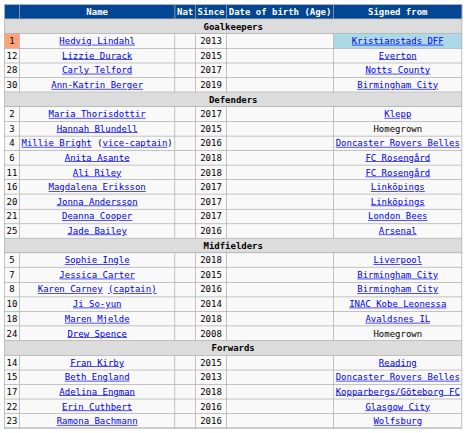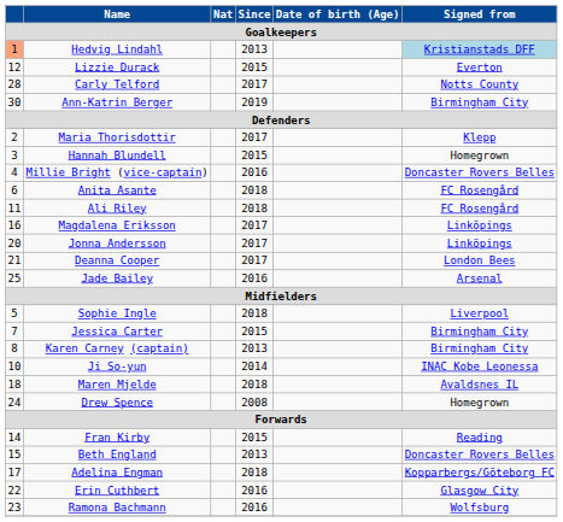 <table class="wikitable" style="text-align:center;">
 <tr>
 <th style="background:#034694; color:white; text-align:center;"></th>
 <th style="background:#034694; color:white; text-align:center;">Name</th>
 <th style="background:#034694; color:white; text-align:center;">Nat</th>
 <th style="background:#034694; color:white; text-align:center;">Since</th>
 <th style="background:#034694; color:white; text-align:center;">Date of birth (Age)</th>
 <th style="background:#034694; color:white; text-align:center;">Signed from</th>
 </tr>
 <tr>
 <th colspan="6" style="background:#dcdcdc; text-align:center;">Goalkeepers</th>
 </tr>
 <tr>
 <td style="background: lightsalmon;">1</td>
 <td><a href='#'>Hedvig Lindahl</a></td>
 <td></td>
 <td>2013</td>
 <td></td>
 <td style="background: lightblue;"> <a href='#'>Kristianstads DFF</a></td>
 </tr>
 <tr>
 <td>12</td>
 <td><a href='#'>Lizzie Durack</a></td>
 <td></td>
 <td>2015</td>
 <td></td>
 <td> <a href='#'>Everton</a></td>
 </tr>
 <tr>
 <td>28</td>
 <td><a href='#'>Carly Telford</a></td>
 <td></td>
 <td>2017</td>
 <td></td>
 <td> <a href='#'>Notts County</a></td>
 </tr>
 <tr>
 <td>30</td>
 <td><a href='#'>Ann-Katrin Berger</a></td>
 <td></td>
 <td>2019</td>
 <td></td>
 <td> <a href='#'>Birmingham City</a></td>
 </tr>
 <tr>
 <th colspan="7" style="background:#dcdcdc; text-align:center;">Defenders</th>
 </tr>
 <tr>
 <td>2</td>
 <td><a href='#'>Maria Thorisdottir</a></td>
 <td></td>
 <td>2017</td>
 <td></td>
 <td> <a href='#'>Klepp</a></td>
 </tr>
 <tr>
 <td>3</td>
 <td><a href='#'>Hannah Blundell</a></td>
 <td></td>
 <td>2015</td>
 <td></td>
 <td>Homegrown</td>
 </tr>
 <tr>
 <td>4</td>
 <td><a href='#'>Millie Bright</a> (<a href='#'>vice-captain</a>)</td>
 <td></td>
 <td>2016</td>
 <td></td>
 <td> <a href='#'>Doncaster Rovers Belles</a></td>
 </tr>
 <tr>
 <td>6</td>
 <td><a href='#'>Anita Asante</a></td>
 <td></td>
 <td>2018</td>
 <td></td>
 <td> <a href='#'>FC Rosengård</a></td>
 </tr>
 <tr>
 <td>11</td>
 <td><a href='#'>Ali Riley</a></td>
 <td></td>
 <td>2018</td>
 <td></td>
 <td> <a href='#'>FC Rosengård</a></td>
 </tr>
 <tr>
 <td>16</td>
 <td><a href='#'>Magdalena Eriksson</a></td>
 <td></td>
 <td>2017</td>
 <td></td>
 <td> <a href='#'>Linköpings</a></td>
 </tr>
 <tr>
 <td>20</td>
 <td><a href='#'>Jonna Andersson</a></td>
 <td></td>
 <td>2017</td>
 <td></td>
 <td> <a href='#'>Linköpings</a></td>
 </tr>
 <tr>
 <td>21</td>
 <td><a href='#'>Deanna Cooper</a></td>
 <td></td>
 <td>2017</td>
 <td></td>
 <td> <a href='#'>London Bees</a></td>
 </tr>
 <tr>
 <td>25</td>
 <td><a href='#'>Jade Bailey</a></td>
 <td></td>
 <td>2016</td>
 <td></td>
 <td> <a href='#'>Arsenal</a></td>
 </tr>
 <tr>
 <th colspan="6" style="background:#dcdcdc; text-align:center;">Midfielders</th>
 </tr>
 <tr>
 <td>5</td>
 <td><a href='#'>Sophie Ingle</a></td>
 <td></td>
 <td>2018</td>
 <td></td>
 <td> <a href='#'>Liverpool</a></td>
 </tr>
 <tr>
 <td>7</td>
 <td><a href='#'>Jessica Carter</a></td>
 <td></td>
 <td>2015</td>
 <td></td>
 <td> <a href='#'>Birmingham City</a></td>
 </tr>
 <tr>
 <td>8</td>
 <td><a href='#'>Karen Carney</a> <a href='#'>(captain)</a></td>
 <td></td>
-<td>2016</td>
+<td>2013</td>
 <td></td>
 <td> <a href='#'>Birmingham City</a></td>
 </tr>
 <tr>
 <td>10</td>
 <td><a href='#'>Ji So-yun</a></td>
 <td></td>
 <td>2014</td>
 <td></td>
 <td> <a href='#'>INAC Kobe Leonessa</a></td>
 </tr>
 <tr>
 <td>18</td>
 <td><a href='#'>Maren Mjelde</a></td>
 <td></td>
 <td>2018</td>
 <td></td>
 <td> <a href='#'>Avaldsnes IL</a></td>
 </tr>
 <tr>
 <td>24</td>
 <td><a href='#'>Drew Spence</a></td>
 <td></td>
 <td>2008</td>
 <td></td>
 <td>Homegrown</td>
 </tr>
 <tr>
 <th colspan="6" style="background:#dcdcdc; text-align:center;">Forwards</th>
 </tr>
 <tr>
 <td>14</td>
 <td><a href='#'>Fran Kirby</a></td>
 <td></td>
 <td>2015</td>
 <td></td>
 <td> <a href='#'>Reading</a></td>
 </tr>
 <tr>
 <td>15</td>
 <td><a href='#'>Beth England</a></td>
 <td></td>
 <td>2013</td>
 <td></td>
 <td> <a href='#'>Doncaster Rovers Belles</a></td>
 </tr>
 <tr>
 <td>17</td>
 <td><a href='#'>Adelina Engman</a></td>
 <td></td>
 <td>2018</td>
 <td></td>
 <td> <a href='#'>Kopparbergs/Göteborg FC</a></td>
 </tr>
 <tr>
 <td>22</td>
 <td><a href='#'>Erin Cuthbert</a></td>
 <td></td>
 <td>2016</td>
 <td></td>
 <td> <a href='#'>Glasgow City</a></td>
 </tr>
 <tr>
 <td>23</td>
 <td><a href='#'>Ramona Bachmann</a></td>
 <td></td>
 <td>2016</td>
 <td></td>
 <td> <a href='#'>Wolfsburg</a></td>
 </tr>
 <tr>
 </tr>
 </table>
